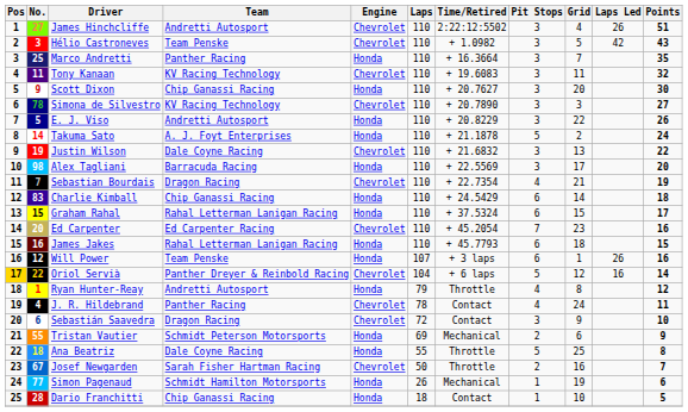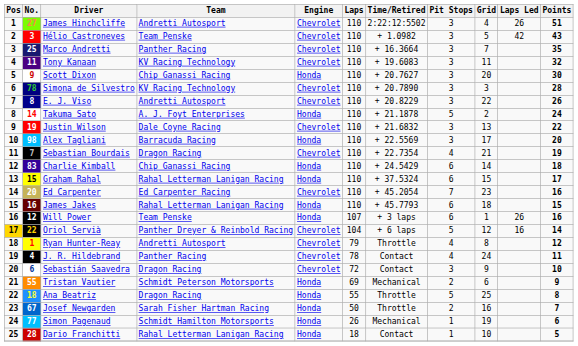 <table class="wikitable" " style="font-size:95%">
 <tr>
 <th>Pos</th>
 <th>No.</th>
 <th>Driver</th>
 <th>Team</th>
 <th>Engine</th>
 <th>Laps</th>
 <th>Time/Retired</th>
 <th>Pit Stops</th>
 <th>Grid</th>
 <th>Laps Led</th>
 <th>Points</th>
 </tr>
 <tr>
 <td align="center"><strong>1</strong></td>
 <td style="background:lawngreen; color:coral;" align="center"><strong>27</strong></td>
 <td> <a href='#'>James Hinchcliffe</a></td>
 <td><a href='#'>Andretti Autosport</a></td>
 <td><a href='#'>Chevrolet</a></td>
 <td align="center">110</td>
 <td align="center">2:22:12:5502</td>
 <td align="center">3</td>
 <td align="center">4</td>
 <td align="center">26</td>
 <td align="center"><strong>51</strong></td>
 </tr>
 <tr>
 <td align="center"><strong>2</strong></td>
 <td style="background:red; color:white;" align="center"><strong>3</strong></td>
 <td> <a href='#'>Hélio Castroneves</a></td>
 <td><a href='#'>Team Penske</a></td>
 <td><a href='#'>Chevrolet</a></td>
 <td align="center">110</td>
 <td align="center">+ 1.0982</td>
 <td align="center">3</td>
 <td align="center">5</td>
 <td align="center">42</td>
 <td align="center"><strong>43</strong></td>
 </tr>
 <tr>
 <td align="center"><strong>3</strong></td>
 <td style="background:midnightblue; color:white;" align="center"><strong>25</strong></td>
 <td> <a href='#'>Marco Andretti</a></td>
 <td><a href='#'>Panther Racing</a></td>
-<td><a href='#'>Honda</a></td>
+<td><a href='#'>Chevrolet</a></td>
 <td align="center">110</td>
 <td align="center">+ 16.3664</td>
 <td align="center">3</td>
 <td align="center">7</td>
 <td align="center"></td>
 <td align="center"><strong>35</strong></td>
 </tr>
 <tr>
 <td align="center"><strong>4</strong></td>
 <td style="background:indigo; color:white;" align="center"><strong>11</strong></td>
 <td> <a href='#'>Tony Kanaan</a></td>
 <td><a href='#'>KV Racing Technology</a></td>
 <td><a href='#'>Chevrolet</a></td>
 <td align="center">110</td>
 <td align="center">+ 19.6083</td>
 <td align="center">3</td>
 <td align="center">11</td>
 <td align="center"></td>
 <td align="center"><strong>32</strong></td>
 </tr>
 <tr>
 <td align="center"><strong>5</strong></td>
 <td style="background:white; color:#CC0000;" align="center"><strong>9</strong></td>
 <td> <a href='#'>Scott Dixon</a></td>
 <td><a href='#'>Chip Ganassi Racing</a></td>
 <td><a href='#'>Honda</a></td>
 <td align="center">110</td>
 <td align="center">+ 20.7627</td>
 <td align="center">3</td>
 <td align="center">20</td>
 <td align="center"></td>
 <td align="center"><strong>30</strong></td>
 </tr>
 <tr>
 <td align="center"><strong>6</strong></td>
 <td style="background:navy; color:limegreen;" align="center"><strong>78</strong></td>
 <td> <a href='#'>Simona de Silvestro</a></td>
 <td><a href='#'>KV Racing Technology</a></td>
 <td><a href='#'>Chevrolet</a></td>
 <td align="center">110</td>
 <td align="center">+ 20.7890</td>
 <td align="center">3</td>
 <td align="center">3</td>
 <td align="center"></td>
-<td align="center"><strong>27</strong></td>
+<td align="center"><strong>28</strong></td>
 </tr>
 <tr>
 <td align="center"><strong>7</strong></td>
-<td style="background:darkblue; color:white;" align="center"><strong>5</strong></td>
+<td style="background:darkblue; color:white;" align="center"><strong>8</strong></td>
 <td> <a href='#'>E. J. Viso</a></td>
 <td><a href='#'>Andretti Autosport</a></td>
-<td><a href='#'>Honda</a></td>
+<td><a href='#'>Chevrolet</a></td>
 <td align="center">110</td>
 <td align="center">+ 20.8229</td>
 <td align="center">3</td>
 <td align="center">22</td>
 <td align="center"></td>
 <td align="center"><strong>26</strong></td>
 </tr>
 <tr>
 <td align="center"><strong>8</strong></td>
 <td style="background:white; color:red;" align="center"><strong>14</strong></td>
 <td> <a href='#'>Takuma Sato</a></td>
 <td><a href='#'>A. J. Foyt Enterprises</a></td>
 <td><a href='#'>Honda</a></td>
 <td align="center">110</td>
 <td align="center">+ 21.1878</td>
 <td align="center">5</td>
 <td align="center">2</td>
 <td align="center"></td>
 <td align="center"><strong>24</strong></td>
 </tr>
 <tr>
 <td align="center"><strong>9</strong></td>
 <td style="background:red; color:white;" align="center"><strong>19</strong></td>
 <td> <a href='#'>Justin Wilson</a></td>
 <td><a href='#'>Dale Coyne Racing</a></td>
 <td><a href='#'>Chevrolet</a></td>
 <td align="center">110</td>
 <td align="center">+ 21.6832</td>
 <td align="center">3</td>
 <td align="center">13</td>
 <td align="center"></td>
 <td align="center"><strong>22</strong></td>
 </tr>
 <tr>
 <td align="center"><strong>10</strong></td>
 <td style="background:deepskyblue; color:white;" align="center"><strong>98</strong></td>
 <td> <a href='#'>Alex Tagliani</a></td>
 <td><a href='#'>Barracuda Racing</a></td>
 <td><a href='#'>Honda</a></td>
 <td align="center">110</td>
 <td align="center">+ 22.5569</td>
 <td align="center">3</td>
 <td align="center">17</td>
 <td align="center"></td>
 <td align="center"><strong>20</strong></td>
 </tr>
 <tr>
 <td align="center"><strong>11</strong></td>
 <td style="background:black; color:silver;" align="center"><strong>7</strong></td>
 <td> <a href='#'>Sebastian Bourdais</a></td>
 <td><a href='#'>Dragon Racing</a></td>
 <td><a href='#'>Chevrolet</a></td>
 <td align="center">110</td>
 <td align="center">+ 22.7354</td>
 <td align="center">4</td>
 <td align="center">21</td>
 <td align="center"></td>
 <td align="center"><strong>19</strong></td>
 </tr>
 <tr>
 <td align="center"><strong>12</strong></td>
 <td style="background:#330099; color:white;" align="center"><strong>83</strong></td>
 <td> <a href='#'>Charlie Kimball</a></td>
 <td><a href='#'>Chip Ganassi Racing</a></td>
 <td><a href='#'>Honda</a></td>
 <td align="center">110</td>
 <td align="center">+ 24.5429</td>
 <td align="center">6</td>
 <td align="center">14</td>
 <td align="center"></td>
 <td align="center"><strong>18</strong></td>
 </tr>
 <tr>
 <td align="center"><strong>13</strong></td>
 <td style="background:yellow; color:black;" align="center"><strong>15</strong></td>
 <td> <a href='#'>Graham Rahal</a></td>
 <td><a href='#'>Rahal Letterman Lanigan Racing</a></td>
 <td><a href='#'>Honda</a></td>
 <td align="center">110</td>
 <td align="center">+ 37.5324</td>
 <td align="center">6</td>
 <td align="center">15</td>
 <td align="center"></td>
 <td align="center"><strong>17</strong></td>
 </tr>
 <tr>
 <td align="center"><strong>14</strong></td>
 <td style="background:#C5B358; color:white;" align="center"><strong>20</strong></td>
 <td> <a href='#'>Ed Carpenter</a></td>
 <td><a href='#'>Ed Carpenter Racing</a></td>
 <td><a href='#'>Chevrolet</a></td>
 <td align="center">110</td>
 <td align="center">+ 45.2054</td>
 <td align="center">7</td>
 <td align="center">23</td>
 <td align="center"></td>
 <td align="center"><strong>16</strong></td>
 </tr>
 <tr>
 <td align="center"><strong>15</strong></td>
 <td style="background:#660000; color:white;" align="center"><strong>16</strong></td>
 <td> <a href='#'>James Jakes</a></td>
 <td><a href='#'>Rahal Letterman Lanigan Racing</a></td>
 <td><a href='#'>Honda</a></td>
 <td align="center">110</td>
 <td align="center">+ 45.7793</td>
 <td align="center">6</td>
 <td align="center">18</td>
 <td align="center"></td>
 <td align="center"><strong>15</strong></td>
 </tr>
 <tr>
 <td align="center"><strong>16</strong></td>
 <td style="background:black; color:white;" align="center"><strong>12</strong></td>
 <td> <a href='#'>Will Power</a></td>
 <td><a href='#'>Team Penske</a></td>
 <td><a href='#'>Honda</a></td>
 <td align="center">107</td>
 <td align="center">+ 3 laps</td>
 <td align="center">6</td>
 <td align="center">1</td>
 <td align="center">26</td>
 <td align="center"><strong>16</strong></td>
 </tr>
 <tr>
 <td align="center" style="background: gold;"><strong>17</strong></td>
 <td style="background:black; color:gold;" align="center"><strong>22</strong></td>
 <td> <a href='#'>Oriol Servià</a></td>
 <td><a href='#'>Panther Dreyer & Reinbold Racing</a></td>
 <td><a href='#'>Chevrolet</a></td>
 <td align="center">104</td>
 <td align="center">+ 6 laps</td>
 <td align="center">5</td>
 <td align="center">12</td>
 <td align="center">16</td>
 <td align="center"><strong>14</strong></td>
 </tr>
 <tr>
 <td align="center"><strong>18</strong></td>
 <td style="background:yellow; color:red;" align="center"><strong>1</strong></td>
 <td> <a href='#'>Ryan Hunter-Reay</a></td>
 <td><a href='#'>Andretti Autosport</a></td>
-<td><a href='#'>Honda</a></td>
+<td><a href='#'>Chevrolet</a></td>
 <td align="center">79</td>
 <td align="center">Throttle</td>
 <td align="center">4</td>
 <td align="center">8</td>
 <td align="center"></td>
 <td align="center"><strong>12</strong></td>
 </tr>
 <tr>
 <td align="center"><strong>19</strong></td>
 <td style="background:black; color:white;" align="center"><strong>4</strong></td>
 <td> <a href='#'>J. R. Hildebrand</a></td>
 <td><a href='#'>Panther Racing</a></td>
 <td><a href='#'>Chevrolet</a></td>
 <td align="center">78</td>
 <td align="center">Contact</td>
 <td align="center">4</td>
 <td align="center">24</td>
 <td align="center"></td>
 <td align="center"><strong>11</strong></td>
 </tr>
 <tr>
 <td align="center"><strong>20</strong></td>
 <td style="background:white; color:#003399;" align="center"><strong>6</strong></td>
 <td> <a href='#'>Sebastián Saavedra</a></td>
 <td><a href='#'>Dragon Racing</a></td>
 <td><a href='#'>Chevrolet</a></td>
 <td align="center">72</td>
 <td align="center">Contact</td>
 <td align="center">3</td>
 <td align="center">9</td>
 <td align="center"></td>
 <td align="center"><strong>10</strong></td>
 </tr>
 <tr>
 <td align="center"><strong>21</strong></td>
 <td style="background:darkorange; color:white;" align="center"><strong>55</strong></td>
 <td> <a href='#'>Tristan Vautier</a></td>
 <td><a href='#'>Schmidt Peterson Motorsports</a></td>
 <td><a href='#'>Honda</a></td>
 <td align="center">69</td>
 <td align="center">Mechanical</td>
 <td align="center">2</td>
 <td align="center">6</td>
 <td align="center"></td>
 <td align="center"><strong>9</strong></td>
 </tr>
 <tr>
 <td align="center"><strong>22</strong></td>
 <td style="background:dodgerblue; color:#FFFF33;" align="center"><strong>18</strong></td>
 <td> <a href='#'>Ana Beatriz</a></td>
-<td><a href='#'>Dale Coyne Racing</a></td>
+<td><a href='#'>Dragon Racing</a></td>
 <td><a href='#'>Honda</a></td>
 <td align="center">55</td>
 <td align="center">Throttle</td>
 <td align="center">5</td>
 <td align="center">25</td>
 <td align="center"></td>
 <td align="center"><strong>8</strong></td>
 </tr>
 <tr>
 <td align="center"><strong>23</strong></td>
 <td style="background:#0066CC; color:white;" align="center"><strong>67</strong></td>
 <td> <a href='#'>Josef Newgarden</a></td>
 <td><a href='#'>Sarah Fisher Hartman Racing</a></td>
-<td><a href='#'>Chevrolet</a></td>
+<td><a href='#'>Honda</a></td>
 <td align="center">50</td>
 <td align="center">Throttle</td>
 <td align="center">2</td>
 <td align="center">16</td>
 <td align="center"></td>
 <td align="center"><strong>7</strong></td>
 </tr>
 <tr>
 <td align="center"><strong>24</strong></td>
 <td style="background:deepskyblue; color:white;" align="center"><strong>77</strong></td>
 <td> <a href='#'>Simon Pagenaud</a></td>
 <td><a href='#'>Schmidt Hamilton Motorsports</a></td>
 <td><a href='#'>Honda</a></td>
 <td align="center">26</td>
 <td align="center">Mechanical</td>
 <td align="center">1</td>
 <td align="center">19</td>
 <td align="center"></td>
 <td align="center"><strong>6</strong></td>
 </tr>
 <tr>
 <td align="center"><strong>25</strong></td>
 <td style="background:#CC0000; color:white;" align="center"><strong>28</strong></td>
 <td> <a href='#'>Dario Franchitti</a></td>
-<td><a href='#'>Chip Ganassi Racing</a></td>
+<td><a href='#'>Rahal Letterman Lanigan Racing</a></td>
 <td><a href='#'>Honda</a></td>
 <td align="center">18</td>
 <td align="center">Contact</td>
 <td align="center">1</td>
 <td align="center">10</td>
 <td align="center"></td>
 <td align="center"><strong>5</strong></td>
 </tr>
 <tr>
 </tr>
 </table>
